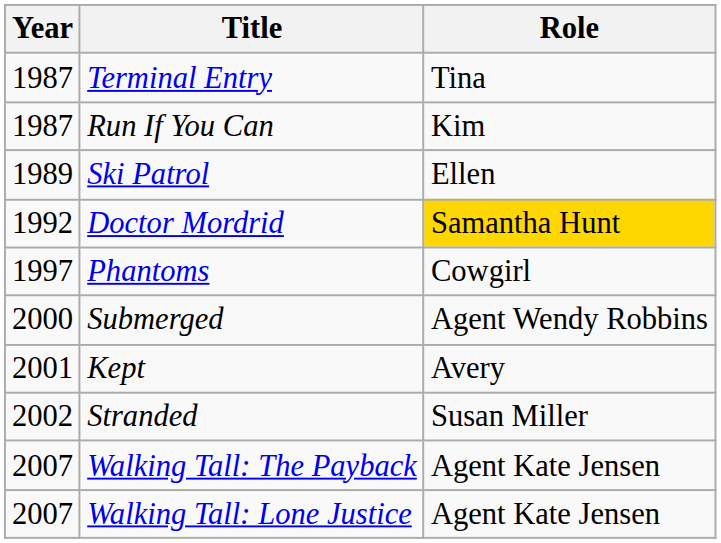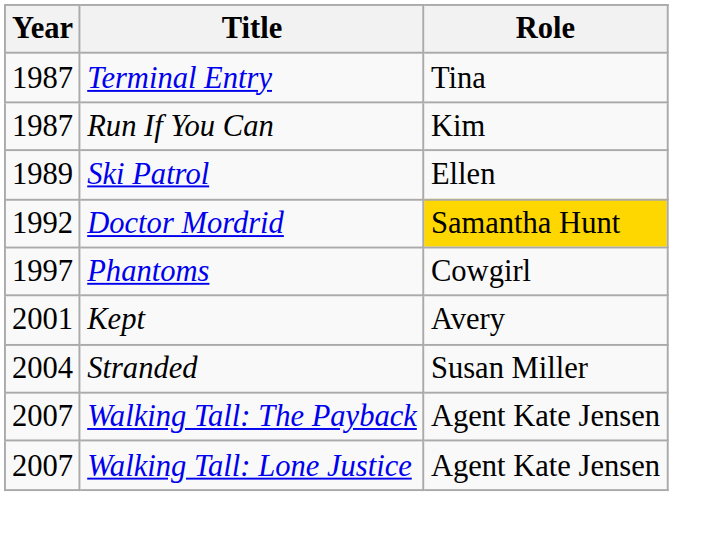 <table class="wikitable sortable">
 <tr>
 <th>Year</th>
 <th>Title</th>
 <th>Role</th>
 </tr>
 <tr>
 <td>1987</td>
 <td><em><a href='#'>Terminal Entry</a></em></td>
 <td>Tina</td>
 </tr>
 <tr>
 <td>1987</td>
 <td><em>Run If You Can</em></td>
 <td>Kim</td>
 </tr>
 <tr>
 <td>1989</td>
 <td><em><a href='#'>Ski Patrol</a></em></td>
 <td>Ellen</td>
 </tr>
 <tr>
 <td>1992</td>
 <td><em><a href='#'>Doctor Mordrid</a></em></td>
 <td style="background: gold;">Samantha Hunt</td>
 </tr>
 <tr>
 <td>1997</td>
 <td><em><a href='#'>Phantoms</a></em></td>
 <td>Cowgirl</td>
 </tr>
 <tr>
-<td>2000</td>
-<td><em>Submerged</em></td>
-<td>Agent Wendy Robbins</td>
-</tr>
-<tr>
 <td>2001</td>
 <td><em>Kept</em></td>
 <td>Avery</td>
 </tr>
 <tr>
-<td>2002</td>
+<td>2004</td>
 <td><em>Stranded</em></td>
 <td>Susan Miller</td>
 </tr>
 <tr>
 <td>2007</td>
 <td><em><a href='#'>Walking Tall: The Payback</a></em></td>
 <td>Agent Kate Jensen</td>
 </tr>
 <tr>
 <td>2007</td>
 <td><em><a href='#'>Walking Tall: Lone Justice</a></em></td>
 <td>Agent Kate Jensen</td>
 </tr>
 </table>
